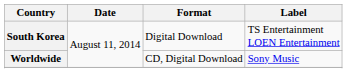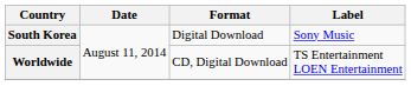 <table class="wikitable plainrowheaders">
 <tr>
 <th scope="col">Country</th>
 <th>Date</th>
 <th>Format</th>
 <th>Label</th>
 </tr>
 <tr>
 <th>South Korea</th>
 <td rowspan="2">August 11, 2014</td>
 <td>Digital Download</td>
-<td>TS Entertainment<br><a href='#'>LOEN Entertainment</a></td>
+<td><a href='#'>Sony Music</a></td>
 </tr>
 <tr>
 <th>Worldwide</th>
 <td>CD, Digital Download</td>
-<td><a href='#'>Sony Music</a></td>
+<td>TS Entertainment<br><a href='#'>LOEN Entertainment</a></td>
 </tr>
 <tr>
 </tr>
 <tr>
 </tr>
 </table>
